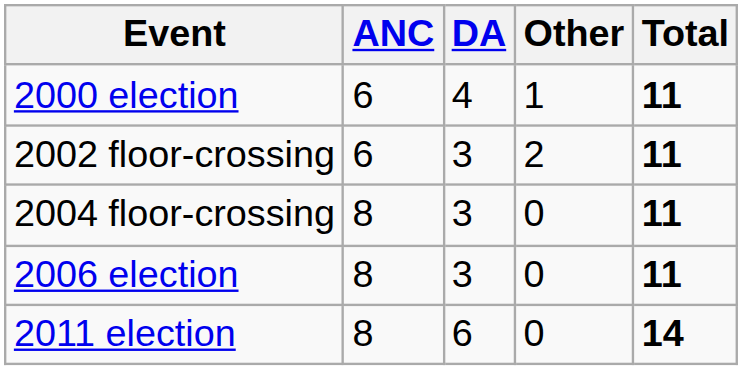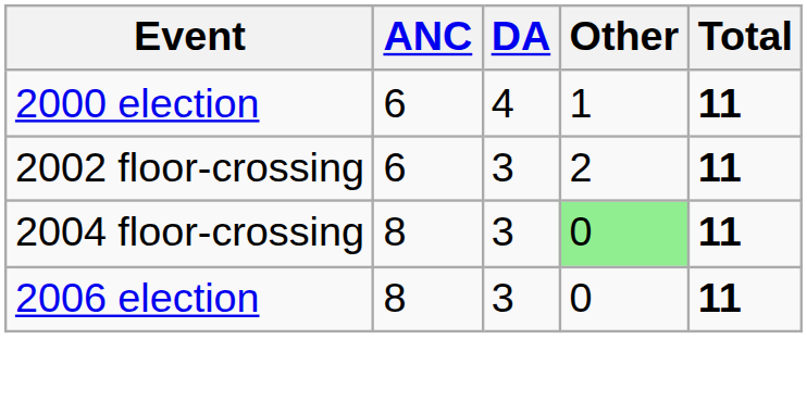 <table class="wikitable">
 <tr>
 <th>Event</th>
 <th><a href='#'>ANC</a></th>
 <th><a href='#'>DA</a></th>
 <th>Other</th>
 <th>Total</th>
 </tr>
 <tr>
 <td><a href='#'>2000 election</a></td>
 <td>6</td>
 <td>4</td>
 <td>1</td>
 <td><strong>11</strong></td>
 </tr>
 <tr>
 <td>2002 floor-crossing</td>
 <td>6</td>
 <td>3</td>
 <td>2</td>
 <td><strong>11</strong></td>
 </tr>
 <tr>
 <td>2004 floor-crossing</td>
 <td>8</td>
 <td>3</td>
-<td>0</td>
+<td style="background: lightgreen;">0</td>
 <td><strong>11</strong></td>
 </tr>
 <tr>
 <td><a href='#'>2006 election</a></td>
 <td>8</td>
 <td>3</td>
 <td>0</td>
 <td><strong>11</strong></td>
 </tr>
-<tr>
-<td><a href='#'>2011 election</a></td>
-<td>8</td>
-<td>6</td>
-<td>0</td>
-<td><strong>14</strong></td>
-</tr>
 </table>
